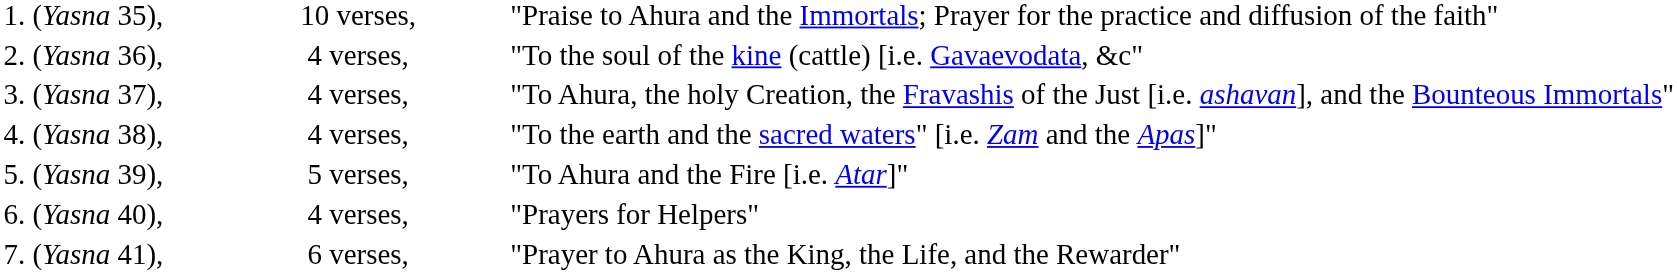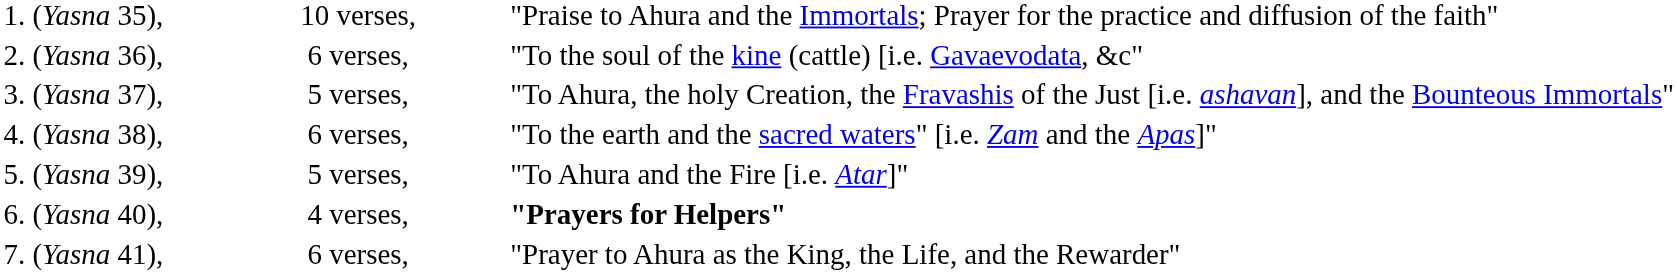 <table ->
 <tr>
 <td style="width:10em;vertical-align:top;">1. (<em>Yasna</em> 35),</td>
 <td style="width:7em;vertical-align:top;">10 verses,</td>
 <td>"Praise to Ahura and the <a href='#'>Immortals</a>; Prayer for the practice and diffusion of the faith"</td>
 </tr>
 <tr>
 <td style="vertical-align:top;">2. (<em>Yasna</em> 36),</td>
-<td style="width:7em;vertical-align:top;"> 4 verses,</td>
+<td style="width:7em;vertical-align:top;"> 6 verses,</td>
 <td>"To the soul of the <a href='#'>kine</a> (cattle) [i.e. <a href='#'>Gavaevodata</a>, &c"</td>
 </tr>
 <tr>
 <td style="vertical-align:top;">3. (<em>Yasna</em> 37),</td>
-<td style="width:7em;vertical-align:top;"> 4 verses,</td>
+<td style="width:7em;vertical-align:top;"> 5 verses,</td>
 <td>"To Ahura, the holy Creation, the <a href='#'>Fravashis</a> of the Just [i.e. <em><a href='#'>ashavan</a></em>], and the <a href='#'>Bounteous Immortals</a>"</td>
 </tr>
 <tr>
 <td style="vertical-align:top;">4. (<em>Yasna</em> 38),</td>
-<td style="width:7em;vertical-align:top;"> 4 verses,</td>
+<td style="width:7em;vertical-align:top;"> 6 verses,</td>
 <td>"To the earth and the <a href='#'>sacred waters</a>" [i.e. <em><a href='#'>Zam</a></em> and the <em><a href='#'>Apas</a></em>]"</td>
 </tr>
 <tr>
 <td style="vertical-align:top;">5. (<em>Yasna</em> 39),</td>
 <td style="width:7em;vertical-align:top;"> 5 verses,</td>
 <td>"To Ahura and the Fire [i.e. <em><a href='#'>Atar</a></em>]"</td>
 </tr>
 <tr>
 <td style="vertical-align:top;">6. (<em>Yasna</em> 40),</td>
 <td style="width:7em;vertical-align:top;"> 4 verses,</td>
-<td>"Prayers for Helpers"</td>
+<td><strong>"Prayers for Helpers"</strong></td>
 </tr>
 <tr>
 <td style="vertical-align:top;">7. (<em>Yasna</em> 41),</td>
 <td style="width:7em;vertical-align:top;"> 6 verses,</td>
 <td>"Prayer to Ahura as the King, the Life, and the Rewarder"</td>
 </tr>
 </table>
